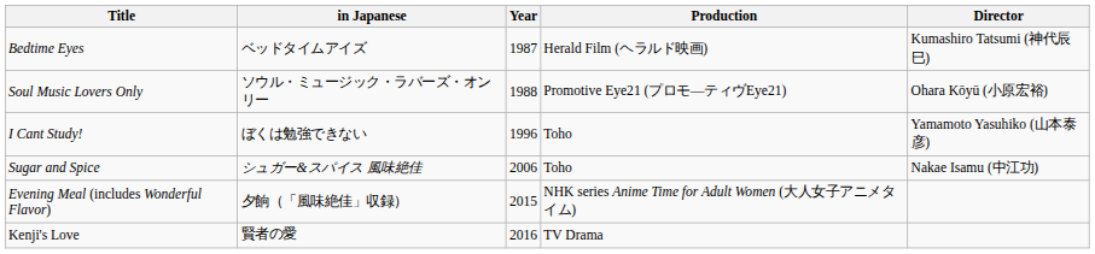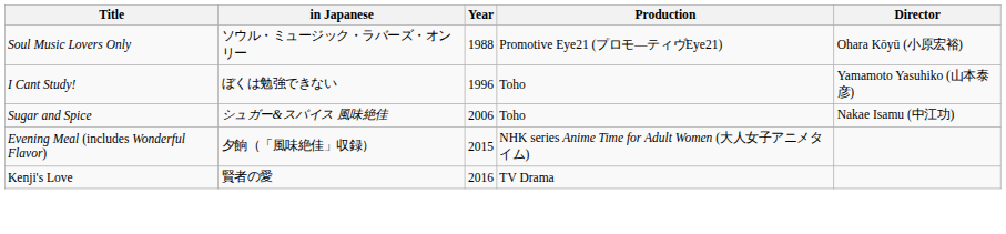 <table class="wikitable">
 <tr>
 <th>Title</th>
 <th>in Japanese</th>
 <th>Year</th>
 <th>Production</th>
 <th>Director</th>
-</tr>
-<tr>
-<td><em>Bedtime Eyes</em></td>
-<td>ベッドタイムアイズ</td>
-<td>1987</td>
-<td>Herald Film (ヘラルド映画)</td>
-<td>Kumashiro Tatsumi (神代辰巳)</td>
 </tr>
 <tr>
 <td><em>Soul Music Lovers Only</em></td>
 <td>ソウル・ミュージック・ラバーズ・オンリー</td>
 <td>1988</td>
 <td>Promotive Eye21 (プロモ—ティヴEye21)</td>
 <td>Ohara Kōyū (小原宏裕)</td>
 </tr>
 <tr>
 <td><em>I Cant Study!</em></td>
 <td>ぼくは勉強できない</td>
 <td>1996</td>
 <td>Toho</td>
 <td>Yamamoto Yasuhiko (山本泰彦)</td>
 </tr>
 <tr>
 <td><em>Sugar and Spice</em></td>
 <td><em>シュガー&スパイス 風味絶佳</em></td>
 <td>2006</td>
 <td>Toho</td>
 <td>Nakae Isamu (中江功)</td>
 </tr>
 <tr>
 <td><em>Evening Meal</em> (includes <em>Wonderful Flavor</em>)</td>
 <td>夕餉（「風味絶佳」収録）</td>
 <td>2015</td>
 <td>NHK series <em>Anime Time for Adult Women</em> (大人女子アニメタイム)</td>
 <td></td>
 </tr>
 <tr>
 <td>Kenji's Love</td>
 <td>賢者の愛</td>
 <td>2016</td>
 <td>TV Drama</td>
 </tr>
 </table>
